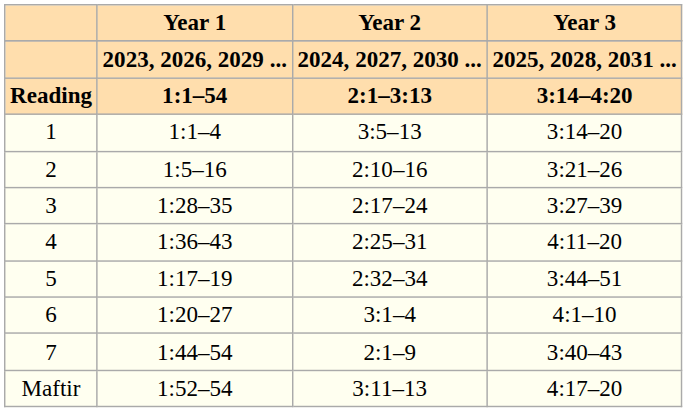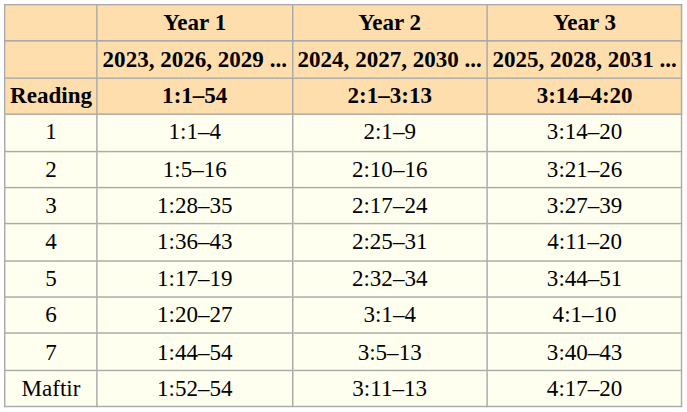 <table class="wikitable" style="background:Ivory; text-align:center">
 <tr>
 <th style="background:Navajowhite;"></th>
 <th style="background:Navajowhite;">Year 1</th>
 <th style="background:Navajowhite;">Year 2</th>
 <th style="background:Navajowhite;">Year 3</th>
 </tr>
 <tr>
 </tr>
 <tr>
 <th style="background:Navajowhite;"></th>
 <th style="background:Navajowhite;">2023, 2026, 2029 ...</th>
 <th style="background:Navajowhite;">2024, 2027, 2030 ...</th>
 <th style="background:Navajowhite;">2025, 2028, 2031 ...</th>
 </tr>
 <tr>
 <th style="background:Navajowhite;">Reading</th>
 <th style="background:Navajowhite;">1:1–54</th>
 <th style="background:Navajowhite;">2:1–3:13</th>
 <th style="background:Navajowhite;">3:14–4:20</th>
 </tr>
 <tr>
 <td>1</td>
 <td>1:1–4</td>
-<td>3:5–13</td>
+<td>2:1–9</td>
 <td>3:14–20</td>
 </tr>
 <tr>
 <td>2</td>
 <td>1:5–16</td>
 <td>2:10–16</td>
 <td>3:21–26</td>
 </tr>
 <tr>
 <td>3</td>
 <td>1:28–35</td>
 <td>2:17–24</td>
 <td>3:27–39</td>
 </tr>
 <tr>
 <td>4</td>
 <td>1:36–43</td>
 <td>2:25–31</td>
 <td>4:11–20</td>
 </tr>
 <tr>
 <td>5</td>
 <td>1:17–19</td>
 <td>2:32–34</td>
 <td>3:44–51</td>
 </tr>
 <tr>
 <td>6</td>
 <td>1:20–27</td>
 <td>3:1–4</td>
 <td>4:1–10</td>
 </tr>
 <tr>
 <td>7</td>
 <td>1:44–54</td>
-<td>2:1–9</td>
+<td>3:5–13</td>
 <td>3:40–43</td>
 </tr>
 <tr>
 <td>Maftir</td>
 <td>1:52–54</td>
 <td>3:11–13</td>
 <td>4:17–20</td>
 </tr>
 </table>
